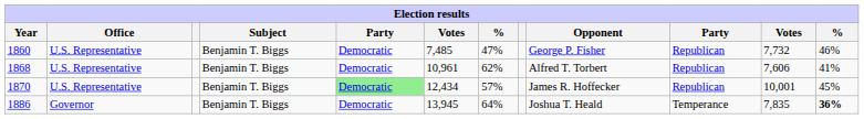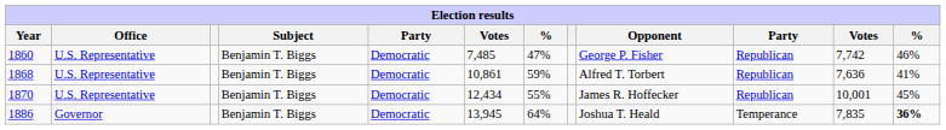 <table class=wikitable style="width: 94%" style="text-align: center;" align="center">
 <tr bgcolor=#cccccc>
 <th colspan=12 style="background: #ccccff;">Election results</th>
 </tr>
 <tr>
 <th><strong>Year</strong></th>
 <th><strong>Office</strong></th>
 <th></th>
 <th><strong>Subject</strong></th>
 <th><strong>Party</strong></th>
 <th><strong>Votes</strong></th>
 <th><strong>%</strong></th>
 <th></th>
 <th><strong>Opponent</strong></th>
 <th><strong>Party</strong></th>
 <th><strong>Votes</strong></th>
 <th><strong>%</strong></th>
 </tr>
 <tr>
 <td><a href='#'>1860</a></td>
 <td><a href='#'>U.S. Representative</a></td>
 <td></td>
 <td>Benjamin T. Biggs</td>
 <td><a href='#'>Democratic</a></td>
 <td>7,485</td>
 <td>47%</td>
 <td></td>
 <td><a href='#'>George P. Fisher</a></td>
 <td><a href='#'>Republican</a></td>
-<td>7,732</td>
+<td>7,742</td>
 <td>46%</td>
 </tr>
 <tr>
 <td><a href='#'>1868</a></td>
 <td><a href='#'>U.S. Representative</a></td>
 <td></td>
 <td>Benjamin T. Biggs</td>
 <td><a href='#'>Democratic</a></td>
-<td>10,961</td>
-<td>62%</td>
+<td>10,861</td>
+<td>59%</td>
 <td></td>
 <td>Alfred T. Torbert</td>
 <td><a href='#'>Republican</a></td>
-<td>7,606</td>
+<td>7,636</td>
 <td>41%</td>
 </tr>
 <tr>
 <td><a href='#'>1870</a></td>
 <td><a href='#'>U.S. Representative</a></td>
 <td></td>
 <td>Benjamin T. Biggs</td>
-<td style="background: lightgreen;"><a href='#'>Democratic</a></td>
+<td><a href='#'>Democratic</a></td>
 <td>12,434</td>
-<td>57%</td>
+<td>55%</td>
 <td></td>
 <td>James R. Hoffecker</td>
 <td><a href='#'>Republican</a></td>
 <td>10,001</td>
 <td>45%</td>
 </tr>
 <tr>
 <td><a href='#'>1886</a></td>
 <td><a href='#'>Governor</a></td>
 <td></td>
 <td>Benjamin T. Biggs</td>
 <td><a href='#'>Democratic</a></td>
 <td>13,945</td>
 <td>64%</td>
 <td></td>
 <td>Joshua T. Heald</td>
 <td>Temperance</td>
 <td>7,835</td>
 <td><strong>36%</strong></td>
 </tr>
 </table>
